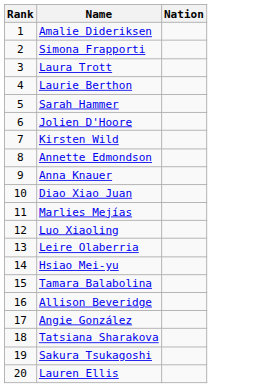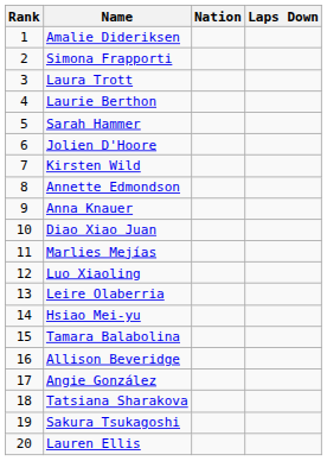 <table class="wikitable sortable" style="text-align:center">
 <tr>
 <th>Rank</th>
 <th>Name</th>
 <th>Nation</th>
+<th>Laps Down</th>
 </tr>
 <tr>
 <td>1</td>
 <td align=left><a href='#'>Amalie Dideriksen</a></td>
 <td align=left></td>
+<td></td>
 </tr>
 <tr>
 <td>2</td>
 <td align=left><a href='#'>Simona Frapporti</a></td>
 <td align=left></td>
+<td></td>
 </tr>
 <tr>
 <td>3</td>
 <td align=left><a href='#'>Laura Trott</a></td>
 <td align=left></td>
+<td></td>
 </tr>
 <tr>
 <td>4</td>
 <td align=left><a href='#'>Laurie Berthon</a></td>
 <td align=left></td>
+<td></td>
 </tr>
 <tr>
 <td>5</td>
 <td align=left><a href='#'>Sarah Hammer</a></td>
 <td align=left></td>
+<td></td>
 </tr>
 <tr>
 <td>6</td>
 <td align=left><a href='#'>Jolien D'Hoore</a></td>
 <td align=left></td>
+<td></td>
 </tr>
 <tr>
 <td>7</td>
 <td align=left><a href='#'>Kirsten Wild</a></td>
 <td align=left></td>
+<td></td>
 </tr>
 <tr>
 <td>8</td>
 <td align=left><a href='#'>Annette Edmondson</a></td>
 <td align=left></td>
+<td></td>
 </tr>
 <tr>
 <td>9</td>
 <td align=left><a href='#'>Anna Knauer</a></td>
 <td align=left></td>
+<td></td>
 </tr>
 <tr>
 <td>10</td>
 <td align=left><a href='#'>Diao Xiao Juan</a></td>
 <td align=left></td>
+<td></td>
 </tr>
 <tr>
 <td>11</td>
 <td align=left><a href='#'>Marlies Mejías</a></td>
 <td align=left></td>
+<td></td>
 </tr>
 <tr>
 <td>12</td>
 <td align=left><a href='#'>Luo Xiaoling</a></td>
 <td align=left></td>
+<td></td>
 </tr>
 <tr>
 <td>13</td>
 <td align=left><a href='#'>Leire Olaberria</a></td>
 <td align=left></td>
+<td></td>
 </tr>
 <tr>
 <td>14</td>
 <td align=left><a href='#'>Hsiao Mei-yu</a></td>
 <td align=left></td>
+<td></td>
 </tr>
 <tr>
 <td>15</td>
 <td align=left><a href='#'>Tamara Balabolina</a></td>
 <td align=left></td>
+<td></td>
 </tr>
 <tr>
 <td>16</td>
 <td align=left><a href='#'>Allison Beveridge</a></td>
 <td align=left></td>
+<td></td>
 </tr>
 <tr>
 <td>17</td>
 <td align=left><a href='#'>Angie González</a></td>
 <td align=left></td>
+<td></td>
 </tr>
 <tr>
 <td>18</td>
 <td align=left><a href='#'>Tatsiana Sharakova</a></td>
 <td align=left></td>
+<td></td>
 </tr>
 <tr>
 <td>19</td>
 <td align=left><a href='#'>Sakura Tsukagoshi</a></td>
 <td align=left></td>
+<td></td>
 </tr>
 <tr>
 <td>20</td>
 <td align=left><a href='#'>Lauren Ellis</a></td>
 <td align=left></td>
+<td></td>
 </tr>
 </table>
